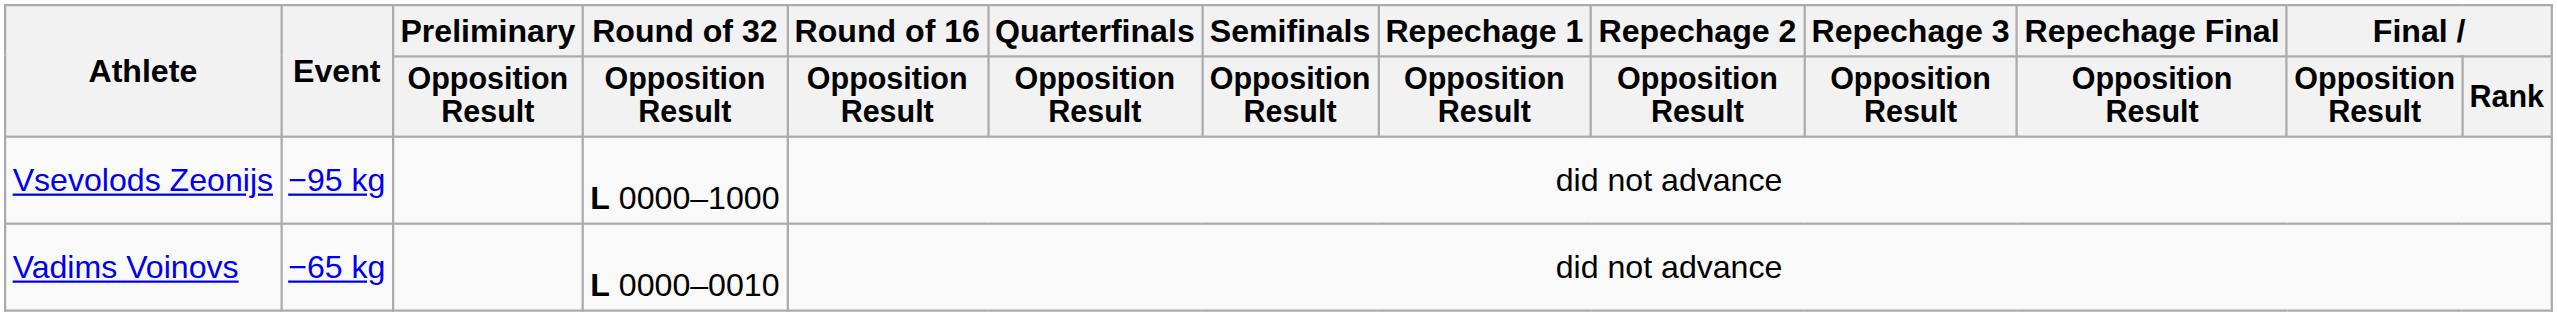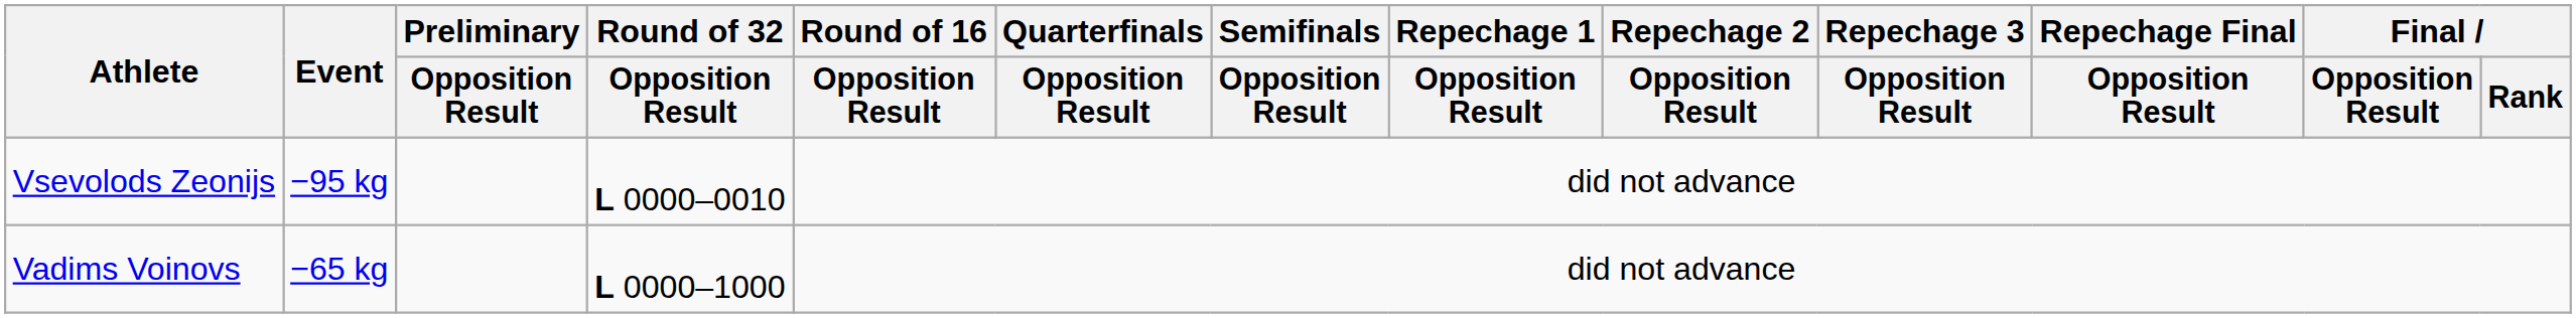 <table class="wikitable" style="font-size:90%">
 <tr>
 <th rowspan="2">Athlete</th>
 <th rowspan="2">Event</th>
 <th>Preliminary</th>
 <th>Round of 32</th>
 <th>Round of 16</th>
 <th>Quarterfinals</th>
 <th>Semifinals</th>
 <th>Repechage 1</th>
 <th>Repechage 2</th>
 <th>Repechage 3</th>
 <th>Repechage Final</th>
 <th colspan=2>Final / </th>
 </tr>
 <tr style="font-size:95%">
 <th>Opposition<br>Result</th>
 <th>Opposition<br>Result</th>
 <th>Opposition<br>Result</th>
 <th>Opposition<br>Result</th>
 <th>Opposition<br>Result</th>
 <th>Opposition<br>Result</th>
 <th>Opposition<br>Result</th>
 <th>Opposition<br>Result</th>
 <th>Opposition<br>Result</th>
 <th>Opposition<br>Result</th>
 <th>Rank</th>
 </tr>
 <tr align=center>
 <td align=left><a href='#'>Vsevolods Zeonijs</a></td>
 <td align=left><a href='#'>−95 kg</a></td>
 <td></td>
-<td><br><strong>L</strong> 0000–1000</td>
+<td><br><strong>L</strong> 0000–0010</td>
 <td colspan=9>did not advance</td>
 </tr>
 <tr align=center>
 <td align=left><a href='#'>Vadims Voinovs</a></td>
 <td align=left><a href='#'>−65 kg</a></td>
 <td></td>
-<td><br><strong>L</strong> 0000–0010</td>
+<td><br><strong>L</strong> 0000–1000</td>
 <td colspan=9>did not advance</td>
 </tr>
 </table>
